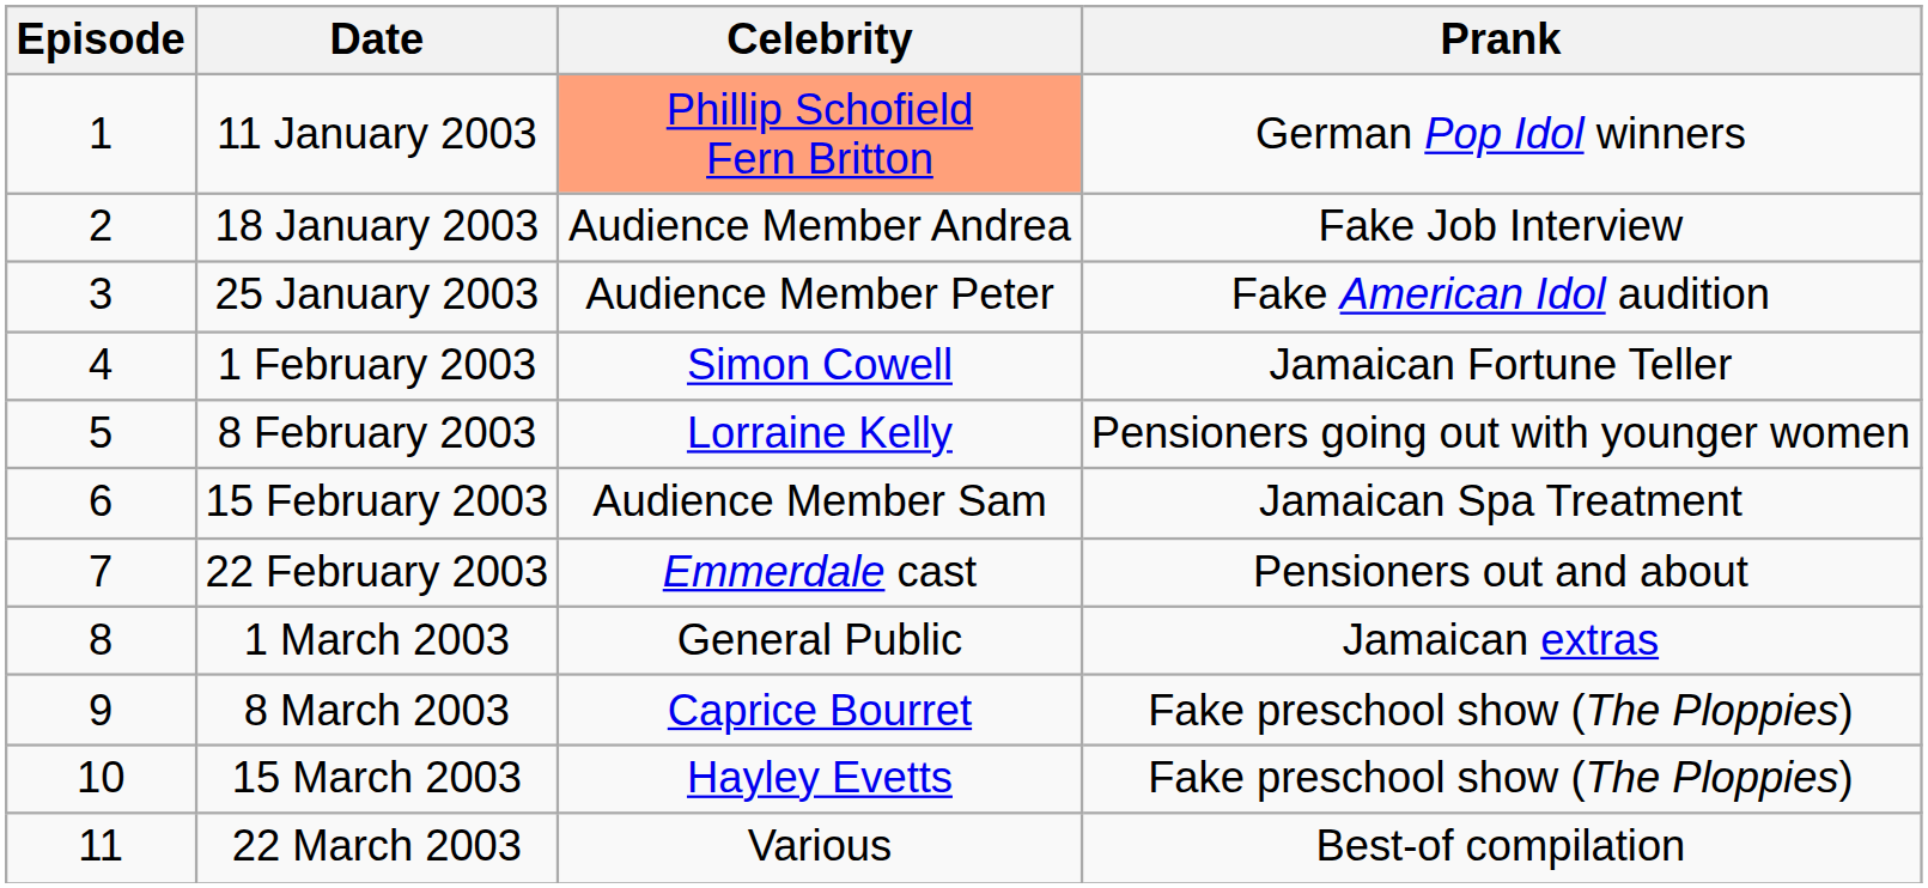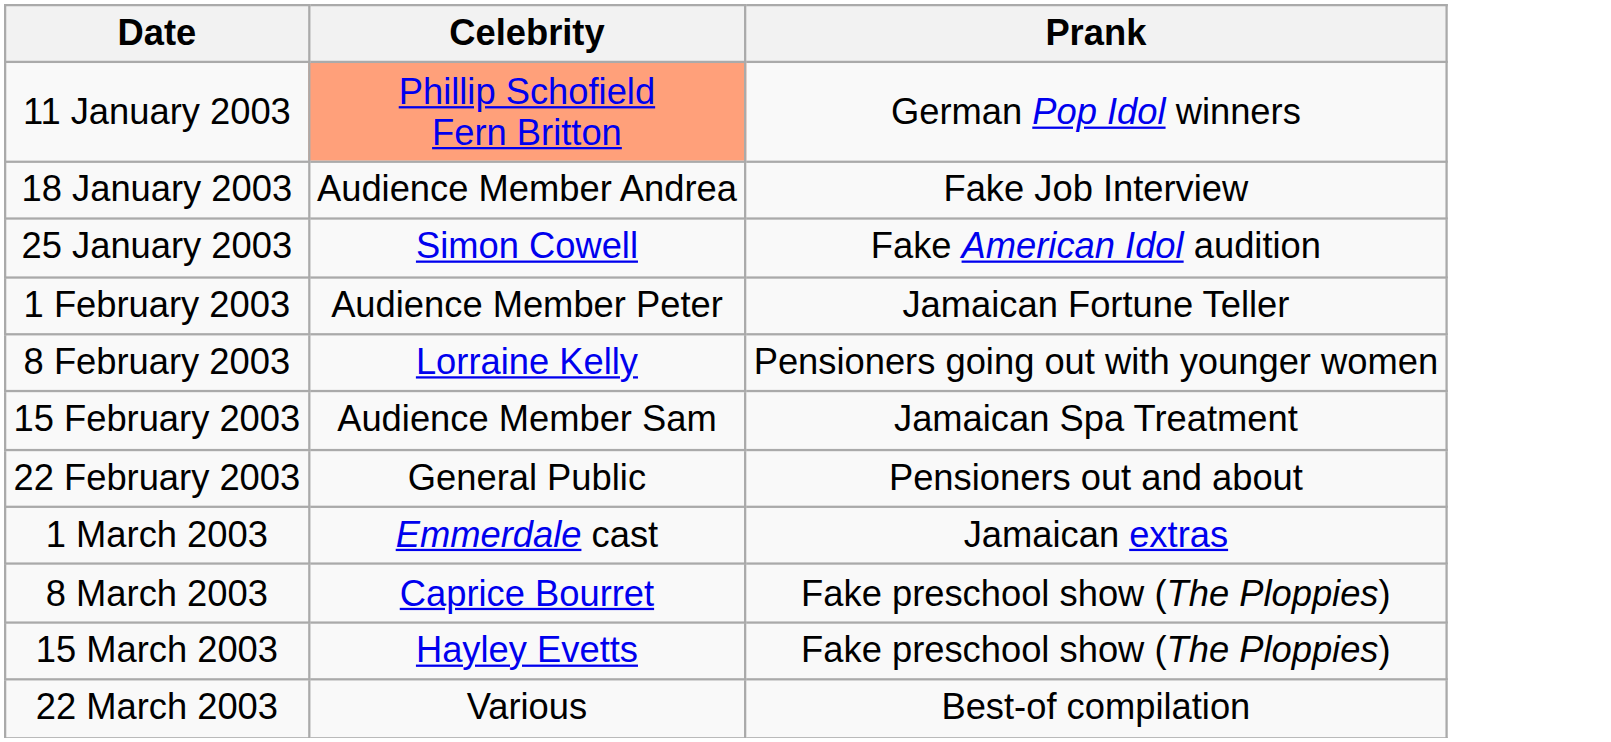 <table class="wikitable" style="text-align:center">
 <tr>
-<th>Episode</th>
 <th>Date</th>
 <th>Celebrity</th>
 <th>Prank</th>
 </tr>
 <tr>
-<td>1</td>
 <td>11 January 2003</td>
 <td style="background: lightsalmon;"><a href='#'>Phillip Schofield</a><br><a href='#'>Fern Britton</a></td>
 <td>German <em><a href='#'>Pop Idol</a></em> winners</td>
 </tr>
 <tr>
-<td>2</td>
 <td>18 January 2003</td>
 <td>Audience Member Andrea</td>
 <td>Fake Job Interview</td>
 </tr>
 <tr>
-<td>3</td>
 <td>25 January 2003</td>
-<td>Audience Member Peter</td>
+<td><a href='#'>Simon Cowell</a></td>
 <td>Fake <em><a href='#'>American Idol</a></em> audition</td>
 </tr>
 <tr>
-<td>4</td>
 <td>1 February 2003</td>
-<td><a href='#'>Simon Cowell</a></td>
+<td>Audience Member Peter</td>
 <td>Jamaican Fortune Teller</td>
 </tr>
 <tr>
-<td>5</td>
 <td>8 February 2003</td>
 <td><a href='#'>Lorraine Kelly</a></td>
 <td>Pensioners going out with younger women</td>
 </tr>
 <tr>
-<td>6</td>
 <td>15 February 2003</td>
 <td>Audience Member Sam</td>
 <td>Jamaican Spa Treatment</td>
 </tr>
 <tr>
-<td>7</td>
 <td>22 February 2003</td>
-<td><em><a href='#'>Emmerdale</a></em> cast</td>
+<td>General Public</td>
 <td>Pensioners out and about</td>
 </tr>
 <tr>
-<td>8</td>
 <td>1 March 2003</td>
-<td>General Public</td>
+<td><em><a href='#'>Emmerdale</a></em> cast</td>
 <td>Jamaican <a href='#'>extras</a></td>
 </tr>
 <tr>
-<td>9</td>
 <td>8 March 2003</td>
 <td><a href='#'>Caprice Bourret</a></td>
 <td>Fake preschool show (<em>The Ploppies</em>)</td>
 </tr>
 <tr>
-<td>10</td>
 <td>15 March 2003</td>
 <td><a href='#'>Hayley Evetts</a></td>
 <td>Fake preschool show (<em>The Ploppies</em>)</td>
 </tr>
 <tr>
-<td>11</td>
 <td>22 March 2003</td>
 <td>Various</td>
 <td>Best-of compilation</td>
 </tr>
 </table>
